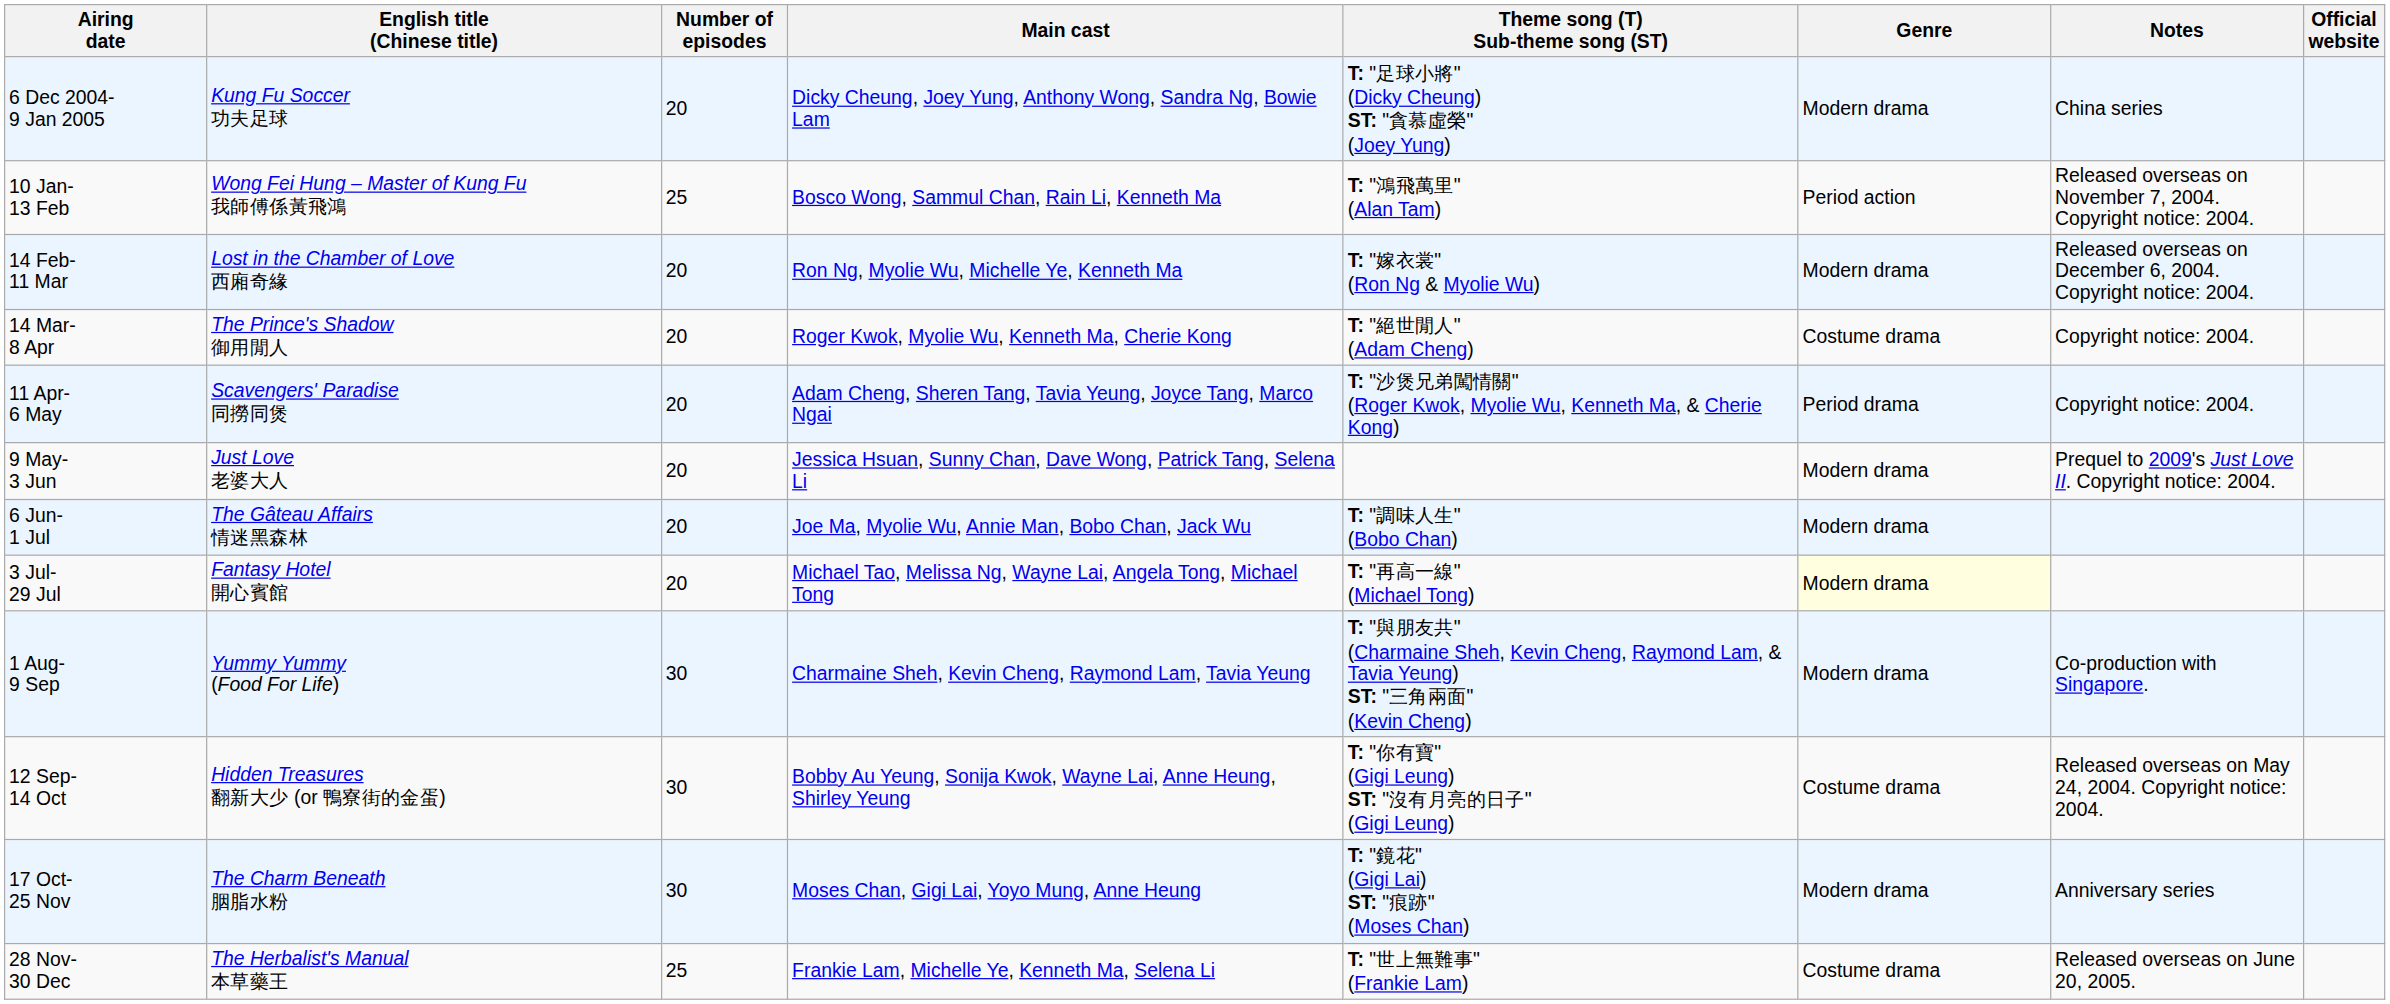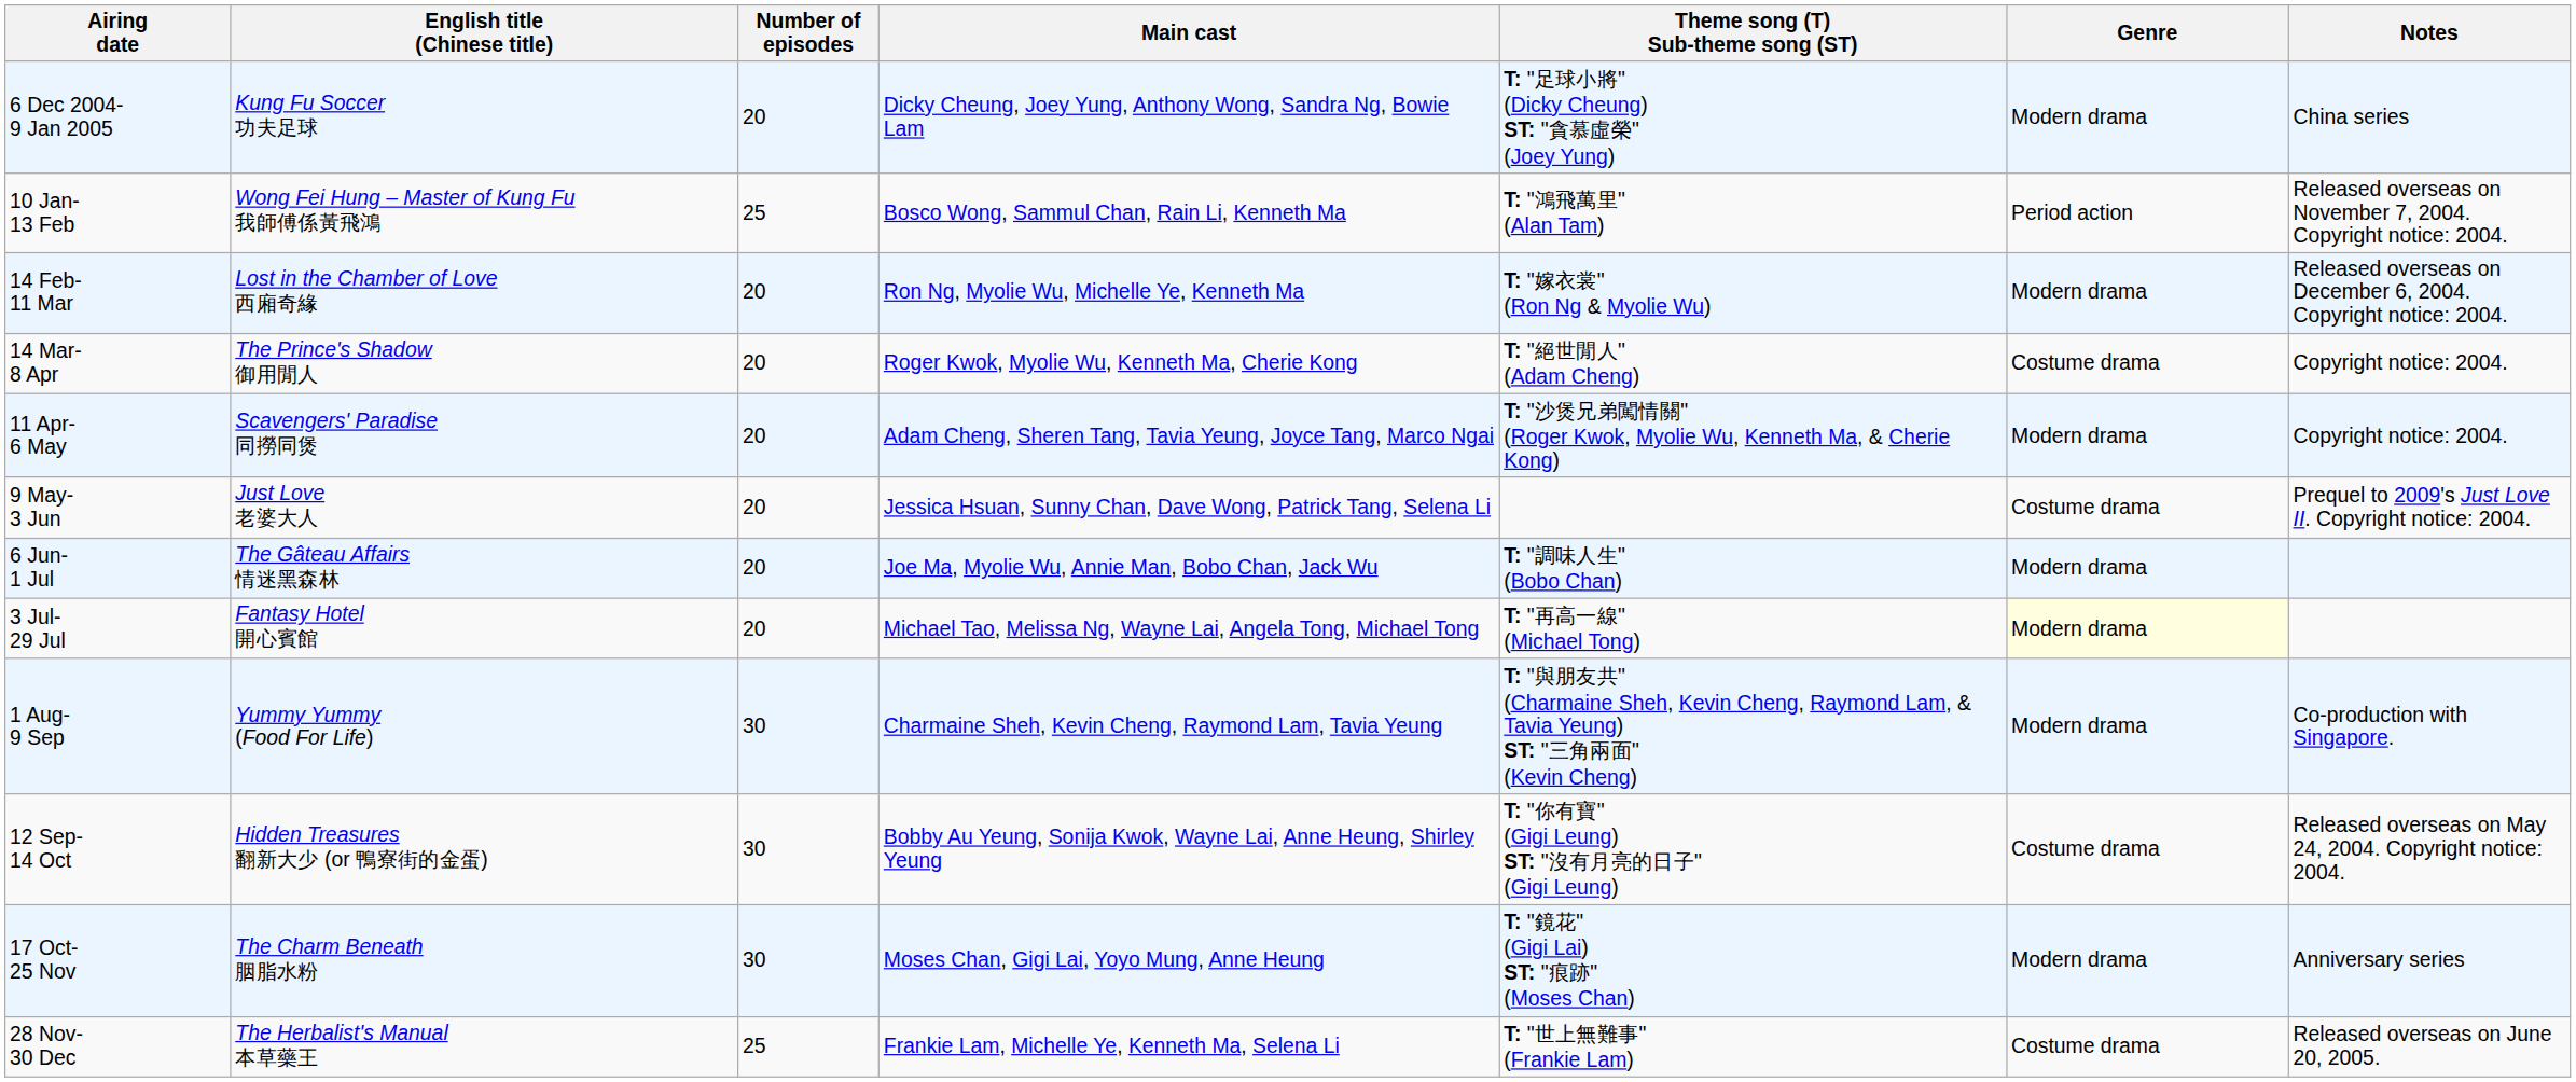 <table class="wikitable">
 <tr>
 <th align=center width=8% bgcolor="silver">Airing<br>date</th>
 <th align=center width=18% bgcolor="silver">English title <br> (Chinese title)</th>
 <th align=center width=5% bgcolor="silver">Number of episodes</th>
 <th align=center width=22% bgcolor="silver">Main cast</th>
 <th align=center width=18% bgcolor="silver">Theme song (T) <br>Sub-theme song (ST)</th>
 <th align=center width=10% bgcolor="silver">Genre</th>
 <th align=center width=10% bgcolor="silver">Notes</th>
-<th align=center width=1% bgcolor="silver">Official website</th>
 </tr>
 <tr ---- bgcolor="#ebf5ff">
 <td>6 Dec 2004-<br>9 Jan 2005</td>
 <td><em><a href='#'>Kung Fu Soccer</a></em> <br> 功夫足球</td>
 <td>20</td>
 <td><a href='#'>Dicky Cheung</a>, <a href='#'>Joey Yung</a>, <a href='#'>Anthony Wong</a>, <a href='#'>Sandra Ng</a>, <a href='#'>Bowie Lam</a></td>
 <td><strong>T:</strong> "足球小將" <br> (<a href='#'>Dicky Cheung</a>) <br> <strong>ST:</strong> "貪慕虛榮" <br> (<a href='#'>Joey Yung</a>)</td>
 <td>Modern drama</td>
 <td>China series</td>
-<td></td>
 </tr>
 <tr>
 <td>10 Jan-<br>13 Feb</td>
 <td><em><a href='#'>Wong Fei Hung – Master of Kung Fu</a></em> <br> 我師傅係黃飛鴻</td>
 <td>25</td>
 <td><a href='#'>Bosco Wong</a>, <a href='#'>Sammul Chan</a>, <a href='#'>Rain Li</a>, <a href='#'>Kenneth Ma</a></td>
 <td><strong>T:</strong> "鴻飛萬里" <br>(<a href='#'>Alan Tam</a>)</td>
 <td>Period action</td>
 <td>Released overseas on November 7, 2004. Copyright notice: 2004.</td>
-<td></td>
 </tr>
 <tr ---- bgcolor="#ebf5ff">
 <td>14 Feb-<br>11 Mar</td>
 <td><em><a href='#'>Lost in the Chamber of Love</a></em> <br> 西廂奇緣</td>
 <td>20</td>
 <td><a href='#'>Ron Ng</a>, <a href='#'>Myolie Wu</a>, <a href='#'>Michelle Ye</a>, <a href='#'>Kenneth Ma</a></td>
 <td><strong>T:</strong> "嫁衣裳" <br> (<a href='#'>Ron Ng</a> & <a href='#'>Myolie Wu</a>)</td>
 <td>Modern drama</td>
 <td>Released overseas on December 6, 2004. Copyright notice: 2004.</td>
-<td></td>
 </tr>
 <tr>
 <td>14 Mar-<br> 8 Apr</td>
 <td><em><a href='#'>The Prince's Shadow</a></em> <br> 御用閒人</td>
 <td>20</td>
 <td><a href='#'>Roger Kwok</a>, <a href='#'>Myolie Wu</a>, <a href='#'>Kenneth Ma</a>, <a href='#'>Cherie Kong</a></td>
 <td><strong>T:</strong> "絕世閒人" <br> (<a href='#'>Adam Cheng</a>)</td>
 <td>Costume drama</td>
 <td>Copyright notice: 2004.</td>
-<td></td>
 </tr>
 <tr ---- bgcolor="#ebf5ff">
 <td>11 Apr-<br>6 May</td>
 <td><em><a href='#'>Scavengers' Paradise</a></em> <br> 同撈同煲</td>
 <td>20</td>
 <td><a href='#'>Adam Cheng</a>, <a href='#'>Sheren Tang</a>, <a href='#'>Tavia Yeung</a>, <a href='#'>Joyce Tang</a>, <a href='#'>Marco Ngai</a></td>
 <td><strong>T:</strong> "沙煲兄弟闖情關" <br> (<a href='#'>Roger Kwok</a>, <a href='#'>Myolie Wu</a>, <a href='#'>Kenneth Ma</a>, & <a href='#'>Cherie Kong</a>)</td>
-<td>Period drama</td>
+<td>Modern drama</td>
 <td>Copyright notice: 2004.</td>
-<td></td>
 </tr>
 <tr>
 <td>9 May-<br>3 Jun</td>
 <td><em><a href='#'>Just Love</a></em> <br> 老婆大人</td>
 <td>20</td>
 <td><a href='#'>Jessica Hsuan</a>, <a href='#'>Sunny Chan</a>, <a href='#'>Dave Wong</a>, <a href='#'>Patrick Tang</a>, <a href='#'>Selena Li</a></td>
 <td></td>
-<td>Modern drama</td>
+<td>Costume drama</td>
 <td>Prequel to <a href='#'>2009</a>'s <em><a href='#'>Just Love II</a></em>. Copyright notice: 2004.</td>
-<td></td>
 </tr>
 <tr ---- bgcolor="#ebf5ff">
 <td>6 Jun-<br>1 Jul</td>
 <td><em><a href='#'>The Gâteau Affairs</a></em> <br> 情迷黑森林</td>
 <td>20</td>
 <td><a href='#'>Joe Ma</a>, <a href='#'>Myolie Wu</a>, <a href='#'>Annie Man</a>, <a href='#'>Bobo Chan</a>, <a href='#'>Jack Wu</a></td>
 <td><strong>T:</strong> "調味人生" <br> (<a href='#'>Bobo Chan</a>)</td>
 <td>Modern drama</td>
-<td></td>
 <td></td>
 </tr>
 <tr>
 <td>3 Jul-<br>29 Jul</td>
 <td><em><a href='#'>Fantasy Hotel</a></em> <br> 開心賓館</td>
 <td>20</td>
 <td><a href='#'>Michael Tao</a>, <a href='#'>Melissa Ng</a>, <a href='#'>Wayne Lai</a>, <a href='#'>Angela Tong</a>, <a href='#'>Michael Tong</a></td>
 <td><strong>T:</strong> "再高一線" <br> (<a href='#'>Michael Tong</a>)</td>
 <td style="background: lightyellow;">Modern drama</td>
 <td></td>
-<td></td>
 </tr>
 <tr ---- bgcolor="#ebf5ff">
 <td>1 Aug-<br>9 Sep</td>
 <td><em><a href='#'>Yummy Yummy</a></em> <br> (<em>Food For Life</em>)</td>
 <td>30</td>
 <td><a href='#'>Charmaine Sheh</a>, <a href='#'>Kevin Cheng</a>, <a href='#'>Raymond Lam</a>, <a href='#'>Tavia Yeung</a></td>
 <td><strong>T:</strong> "與朋友共" <br> (<a href='#'>Charmaine Sheh</a>, <a href='#'>Kevin Cheng</a>, <a href='#'>Raymond Lam</a>, & <a href='#'>Tavia Yeung</a>) <br> <strong>ST:</strong> "三角兩面" <br> (<a href='#'>Kevin Cheng</a>)</td>
 <td>Modern drama</td>
 <td>Co-production with <a href='#'>Singapore</a>.</td>
-<td></td>
 </tr>
 <tr>
 <td>12 Sep-<br>14 Oct</td>
 <td><em><a href='#'>Hidden Treasures</a></em> <br> 翻新大少 (or 鴨寮街的金蛋)</td>
 <td>30</td>
 <td><a href='#'>Bobby Au Yeung</a>, <a href='#'>Sonija Kwok</a>, <a href='#'>Wayne Lai</a>, <a href='#'>Anne Heung</a>, <a href='#'>Shirley Yeung</a></td>
 <td><strong>T:</strong> "你有寶" <br> (<a href='#'>Gigi Leung</a>) <br> <strong>ST:</strong> "沒有月亮的日子" <br> (<a href='#'>Gigi Leung</a>)</td>
 <td>Costume drama</td>
 <td>Released overseas on May 24, 2004. Copyright notice: 2004.</td>
-<td></td>
 </tr>
 <tr ---- bgcolor="#ebf5ff">
 <td>17 Oct-<br> 25 Nov</td>
 <td><em><a href='#'>The Charm Beneath</a></em> <br> 胭脂水粉</td>
 <td>30</td>
 <td><a href='#'>Moses Chan</a>, <a href='#'>Gigi Lai</a>, <a href='#'>Yoyo Mung</a>, <a href='#'>Anne Heung</a></td>
 <td><strong>T:</strong> "鏡花" <br> (<a href='#'>Gigi Lai</a>) <br> <strong>ST:</strong> "痕跡" <br> (<a href='#'>Moses Chan</a>)</td>
 <td>Modern drama</td>
 <td>Anniversary series</td>
-<td></td>
 </tr>
 <tr>
 <td>28 Nov-<br>30 Dec</td>
 <td><em><a href='#'>The Herbalist's Manual</a></em> <br> 本草藥王</td>
 <td>25</td>
 <td><a href='#'>Frankie Lam</a>, <a href='#'>Michelle Ye</a>, <a href='#'>Kenneth Ma</a>, <a href='#'>Selena Li</a></td>
 <td><strong>T:</strong> "世上無難事" <br> (<a href='#'>Frankie Lam</a>)</td>
 <td>Costume drama</td>
 <td>Released overseas on June 20, 2005.</td>
-<td></td>
 </tr>
 </table>
